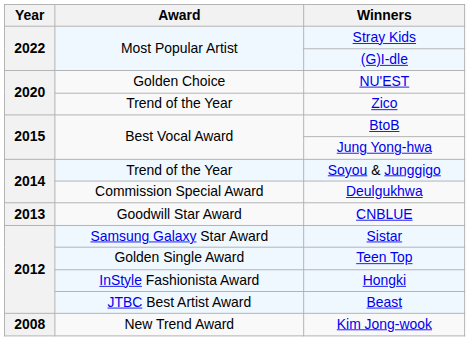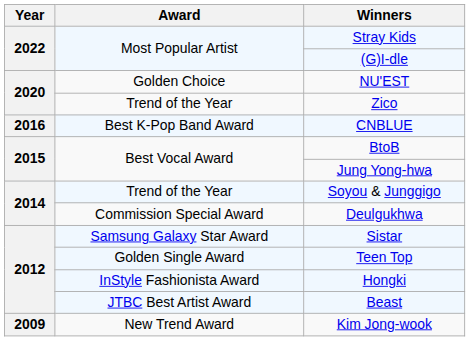 <table class="wikitable plainrowheaders" style="text-align: center; width: 60%;">
 <tr>
 <th scope="col">Year</th>
 <th scope="col">Award</th>
 <th scope="col">Winners</th>
 </tr>
 <tr style="background:#F0F8FF">
 <th scope="row" style="text-align:center;" rowspan="2">2022</th>
 <td rowspan="2">Most Popular Artist</td>
 <td><a href='#'>Stray Kids</a></td>
 </tr>
 <tr style="background:#F0F8FF">
 <td><a href='#'>(G)I-dle</a></td>
 </tr>
 <tr>
 <th scope="row" style="text-align:center;" rowspan="2">2020</th>
 <td>Golden Choice</td>
 <td><a href='#'>NU'EST</a></td>
 </tr>
 <tr>
 <td>Trend of the Year</td>
 <td><a href='#'>Zico</a></td>
 </tr>
+<tr style="background:#F0F8FF">
+<th scope="row" style="text-align:center;">2016</th>
+<td>Best K-Pop Band Award</td>
+<td><a href='#'>CNBLUE</a></td>
+</tr>
 <tr>
 <th scope="row" style="text-align:center;" rowspan="2">2015</th>
 <td rowspan="2">Best Vocal Award</td>
 <td><a href='#'>BtoB</a></td>
 </tr>
 <tr>
 <td><a href='#'>Jung Yong-hwa</a></td>
 </tr>
 <tr style="background:#F0F8FF">
 <th scope="row" style="text-align:center;" rowspan="2">2014</th>
 <td>Trend of the Year</td>
 <td><a href='#'>Soyou</a> & <a href='#'>Junggigo</a></td>
 </tr>
 <tr>
 <td>Commission Special Award</td>
 <td><a href='#'>Deulgukhwa</a></td>
-</tr>
-<tr>
-<th scope="row" style="text-align:center;">2013</th>
-<td>Goodwill Star Award</td>
-<td><a href='#'>CNBLUE</a></td>
 </tr>
 <tr style="background:#F0F8FF">
 <th scope="row" style="text-align:center;" rowspan="4">2012</th>
 <td><a href='#'>Samsung Galaxy</a> Star Award</td>
 <td><a href='#'>Sistar</a></td>
 </tr>
 <tr style="background:#F0F8FF">
 <td>Golden Single Award</td>
 <td><a href='#'>Teen Top</a></td>
 </tr>
 <tr style="background:#F0F8FF">
 <td><a href='#'>InStyle</a> Fashionista Award</td>
 <td><a href='#'>Hongki</a></td>
 </tr>
 <tr style="background:#F0F8FF">
 <td><a href='#'>JTBC</a> Best Artist Award</td>
 <td><a href='#'>Beast</a></td>
 </tr>
 <tr>
-<th scope="row" style="text-align:center;">2008</th>
+<th scope="row" style="text-align:center;">2009</th>
 <td>New Trend Award</td>
 <td><a href='#'>Kim Jong-wook</a></td>
 </tr>
 </table>
